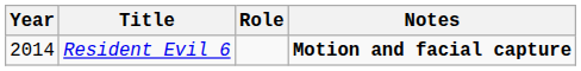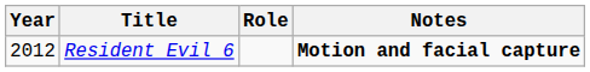 <table class="wikitable sortable">
 <tr>
 <th>Year</th>
 <th>Title</th>
 <th>Role</th>
 <th class="unsortable">Notes</th>
 </tr>
 <tr>
-<td>2014</td>
+<td>2012</td>
 <td><em><a href='#'>Resident Evil 6</a></em></td>
 <td></td>
 <td><strong>Motion and facial capture</strong></td>
 </tr>
 </table>
